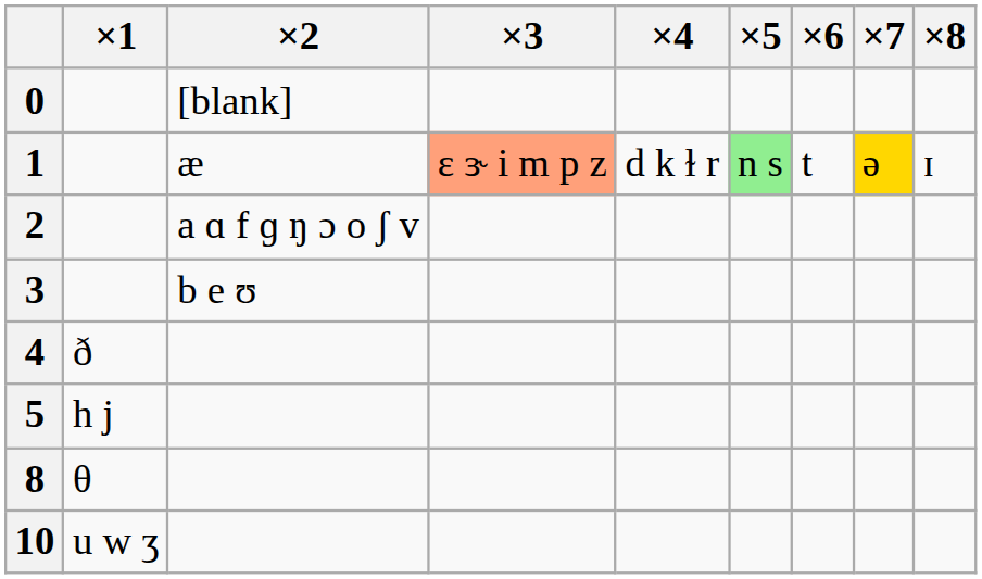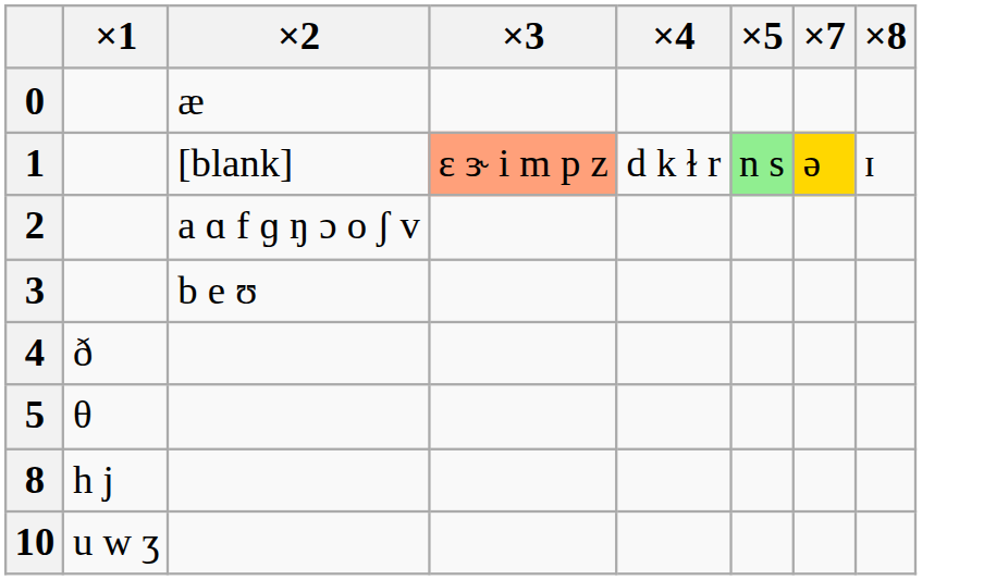 <table class="wikitable floatright">
 <tr>
 <th></th>
 <th>×1</th>
 <th>×2</th>
 <th>×3</th>
 <th>×4</th>
 <th>×5</th>
-<th>×6</th>
 <th>×7</th>
 <th>×8</th>
 </tr>
 <tr>
 <th>0</th>
 <td></td>
-<td>[blank]</td>
-<td></td>
+<td>æ</td>
 <td></td>
 <td></td>
 <td></td>
 <td></td>
 <td></td>
 </tr>
 <tr>
 <th>1</th>
 <td></td>
-<td>æ</td>
+<td>[blank]</td>
 <td style="background: lightsalmon;">ɛ ɝ i m p z</td>
 <td>d k ɫ r</td>
 <td style="background: lightgreen;">n s</td>
-<td>t</td>
 <td style="background: gold;">ə</td>
 <td>ɪ</td>
 </tr>
 <tr>
 <th>2</th>
 <td></td>
 <td>a ɑ f ɡ ŋ ɔ o ʃ v</td>
-<td></td>
 <td></td>
 <td></td>
 <td></td>
 <td></td>
 <td></td>
 </tr>
 <tr>
 <th>3</th>
 <td></td>
 <td>b e ʊ</td>
 <td></td>
 <td></td>
 <td></td>
 <td></td>
 <td></td>
-<td></td>
 </tr>
 <tr>
 <th>4</th>
 <td>ð</td>
 <td></td>
 <td></td>
 <td></td>
 <td></td>
 <td></td>
 <td></td>
-<td></td>
 </tr>
 <tr>
 <th>5</th>
-<td>h j</td>
-<td></td>
+<td>θ</td>
 <td></td>
 <td></td>
 <td></td>
 <td></td>
 <td></td>
 <td></td>
 </tr>
 <tr>
 <th>8</th>
-<td>θ</td>
-<td></td>
+<td>h j</td>
 <td></td>
 <td></td>
 <td></td>
 <td></td>
 <td></td>
 <td></td>
 </tr>
 <tr>
 <th>10</th>
 <td>u w ʒ</td>
 <td></td>
 <td></td>
 <td></td>
 <td></td>
 <td></td>
 <td></td>
-<td></td>
 </tr>
 </table>
